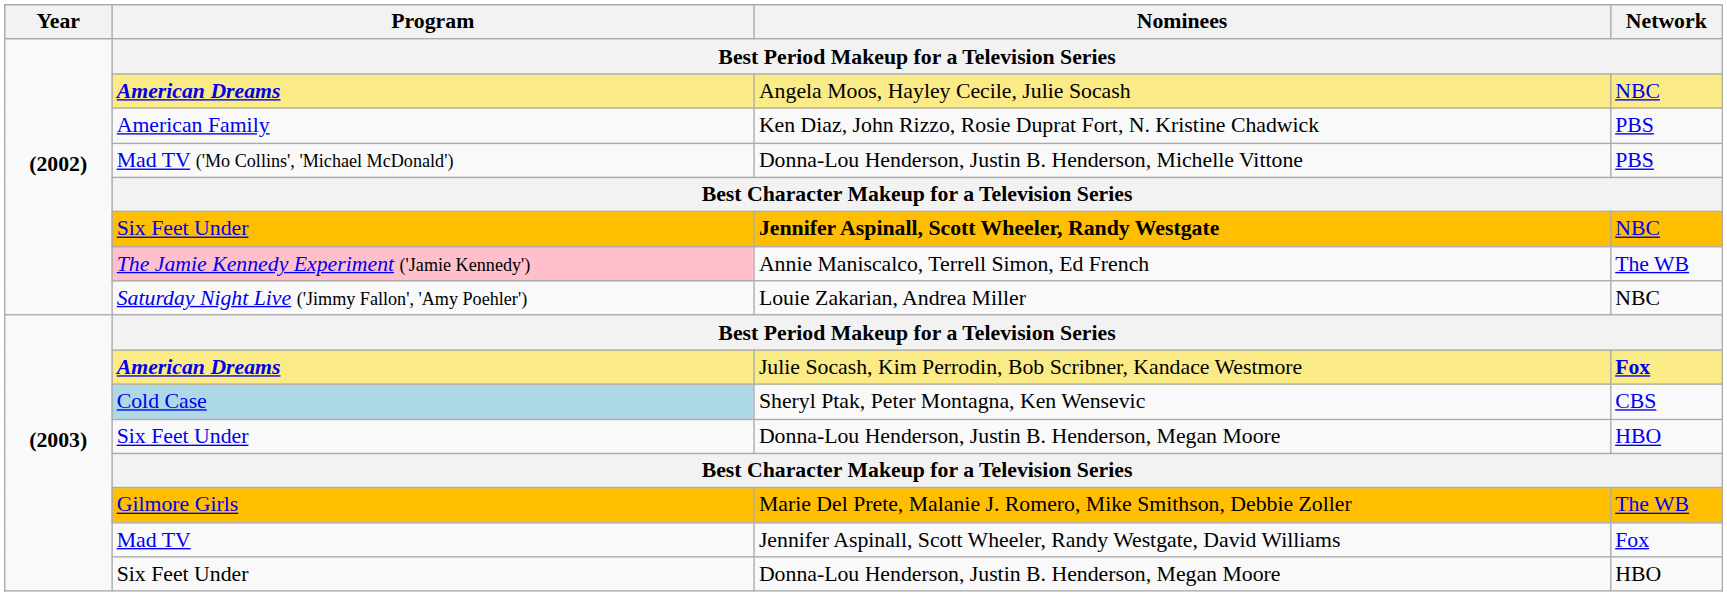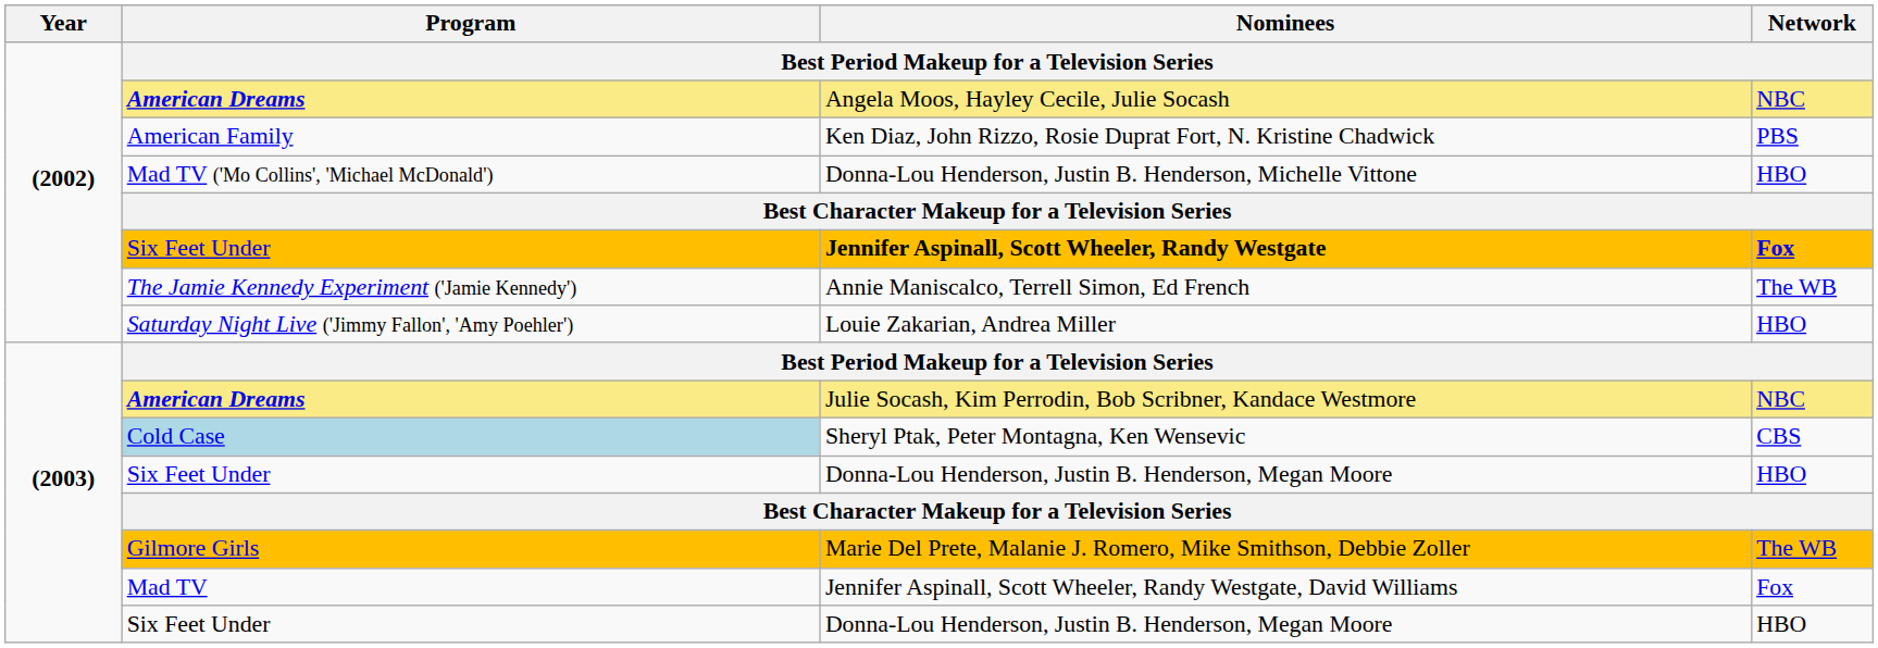 <table class="wikitable" style="width:100%">
 <tr bgcolor="#bebebe">
 <th width="5%">Year</th>
 <th width="30%">Program</th>
 <th width="40%">Nominees</th>
 <th width="5%">Network</th>
 </tr>
 <tr>
 <td rowspan=8 style="text-align:center"><strong>(2002)</strong><br> <br></td>
 <th colspan="4">Best Period Makeup for a Television Series</th>
 </tr>
 <tr style="background:#FAEB86">
 <td><strong><em><a href='#'>American Dreams</a><em> <strong></td>
 <td></strong>Angela Moos, Hayley Cecile, Julie Socash<strong></td>
 <td></strong><a href='#'>NBC</a><strong></td>
 </tr>
 <tr>
 <td></em><a href='#'>American Family</a><em></td>
 <td>Ken Diaz, John Rizzo, Rosie Duprat Fort, N. Kristine Chadwick</td>
 <td><a href='#'>PBS</a></td>
 </tr>
 <tr>
 <td></em></strong><a href='#'>Mad TV</a></em> <small>('Mo Collins', 'Michael McDonald')</small></strong></td>
 <td>Donna-Lou Henderson, Justin B. Henderson, Michelle Vittone</td>
-<td><a href='#'>PBS</a></td>
+<td><a href='#'>HBO</a></td>
 </tr>
 <tr>
 <th colspan="4">Best Character Makeup for a Television Series</th>
 </tr>
 <tr style="background:#FFBF00;">
 <td></em><a href='#'>Six Feet Under</a><em></td>
 <td><strong>Jennifer Aspinall, Scott Wheeler, Randy Westgate</strong></td>
-<td></strong><a href='#'>NBC</a><strong></td>
+<td><strong><a href='#'>Fox</a></strong></td>
 </tr>
 <tr>
-<td style="background: pink;"><em><a href='#'>The Jamie Kennedy Experiment</a></em> <small>('Jamie Kennedy')</small></td>
+<td><em><a href='#'>The Jamie Kennedy Experiment</a></em> <small>('Jamie Kennedy')</small></td>
 <td>Annie Maniscalco, Terrell Simon, Ed French</td>
 <td><a href='#'>The WB</a></td>
 </tr>
 <tr>
 <td><em><a href='#'>Saturday Night Live</a></em> <small>('Jimmy Fallon', 'Amy Poehler')</small></td>
 <td>Louie Zakarian, Andrea Miller</td>
-<td>NBC</td>
+<td><a href='#'>HBO</a></td>
 </tr>
 <tr>
 <td rowspan=8 style="text-align:center"><strong>(2003)</strong><br> <br></td>
 <th colspan="4">Best Period Makeup for a Television Series</th>
 </tr>
 <tr style="background:#FAEB86">
 <td><strong><em><a href='#'>American Dreams</a><em> <strong></td>
 <td></strong>Julie Socash, Kim Perrodin, Bob Scribner, Kandace Westmore<strong></td>
-<td><strong><a href='#'>Fox</a></strong></td>
+<td></strong><a href='#'>NBC</a><strong></td>
 </tr>
 <tr>
 <td style="background: lightblue;"></em><a href='#'>Cold Case</a><em></td>
 <td>Sheryl Ptak, Peter Montagna, Ken Wensevic</td>
 <td><a href='#'>CBS</a></td>
 </tr>
 <tr>
 <td></em><a href='#'>Six Feet Under</a><em></td>
 <td>Donna-Lou Henderson, Justin B. Henderson, Megan Moore</td>
 <td><a href='#'>HBO</a></td>
 </tr>
 <tr>
 <th colspan="4">Best Character Makeup for a Television Series</th>
 </tr>
 <tr style="background:#FFBF00;">
 <td></em></strong><a href='#'>Gilmore Girls</a><strong><em></td>
 <td></strong>Marie Del Prete, Malanie J. Romero, Mike Smithson, Debbie Zoller<strong></td>
 <td></strong><a href='#'>The WB</a><strong></td>
 </tr>
 <tr>
 <td></em><a href='#'>Mad TV</a><em></td>
 <td>Jennifer Aspinall, Scott Wheeler, Randy Westgate, David Williams</td>
 <td><a href='#'>Fox</a></td>
 </tr>
 <tr>
 <td></em>Six Feet Under<em></td>
 <td>Donna-Lou Henderson, Justin B. Henderson, Megan Moore</td>
 <td>HBO</td>
 </tr>
 </table>
